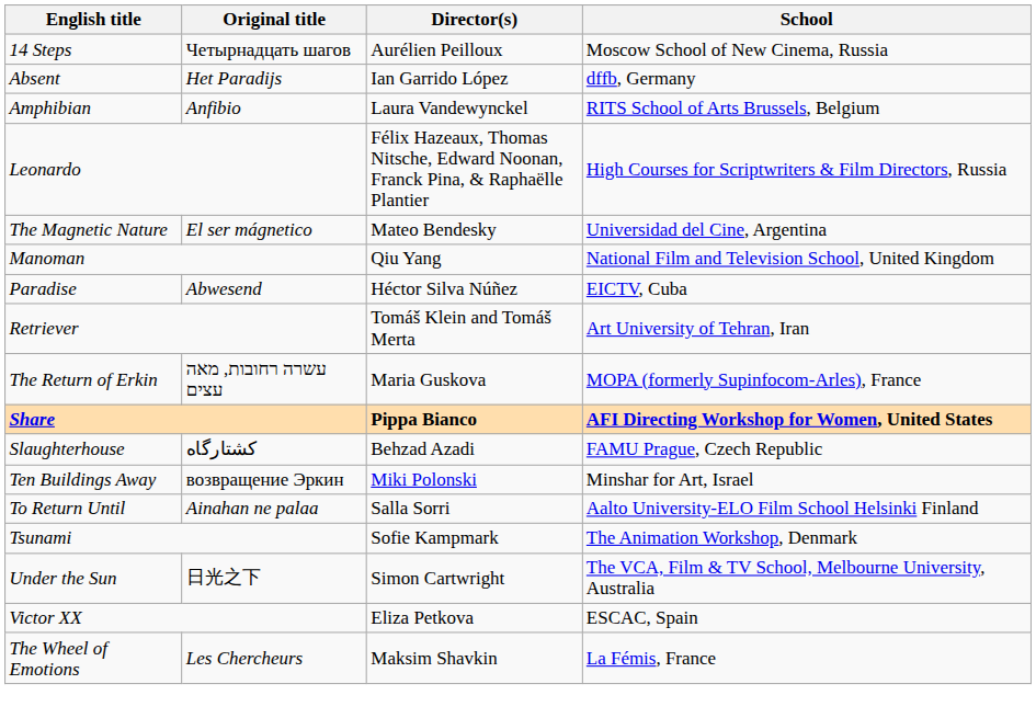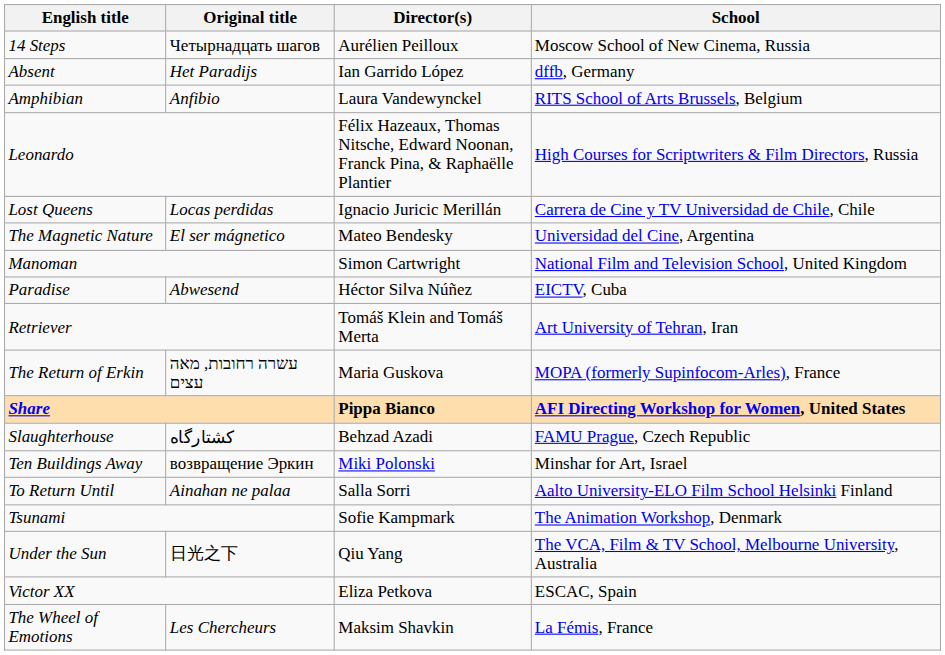 <table class="wikitable" style="width:100%;" cellpadding="5">
 <tr>
 <th scope="col">English title</th>
 <th scope="col">Original title</th>
 <th scope="col" width="21%">Director(s)</th>
 <th scope="col">School</th>
 </tr>
 <tr>
 <td><em>14 Steps</em></td>
 <td data-sort-value="Chetyrnadtsat">Четырнадцать шагов</td>
 <td data-sort-value="Peilloux">Aurélien Peilloux</td>
 <td>Moscow School of New Cinema, Russia</td>
 </tr>
 <tr>
 <td><em>Absent</em></td>
 <td data-sort-value="Paradijs"><em>Het Paradijs</em></td>
 <td data-sort-value="Lopez">Ian Garrido López</td>
 <td><a href='#'>dffb</a>, Germany</td>
 </tr>
 <tr>
 <td><em>Amphibian</em></td>
 <td><em>Anfibio</em></td>
 <td data-sort-value="Vandewynckel">Laura Vandewynckel</td>
 <td><a href='#'>RITS School of Arts Brussels</a>, Belgium</td>
 </tr>
 <tr>
 <td colspan=2><em>Leonardo</em></td>
 <td data-sort-value="Hazeaux">Félix Hazeaux, Thomas Nitsche, Edward Noonan, Franck Pina, & Raphaëlle Plantier</td>
 <td><a href='#'>High Courses for Scriptwriters & Film Directors</a>, Russia</td>
 </tr>
 <tr>
+<td><em>Lost Queens</em></td>
+<td><em>Locas perdidas</em></td>
+<td data-sort-value="Merillán">Ignacio Juricic Merillán</td>
+<td><a href='#'>Carrera de Cine y TV Universidad de Chile</a>, Chile</td>
+</tr>
+<tr>
 <td data-sort-value="Magnetic"><em>The Magnetic Nature</em></td>
 <td data-sort-value="ser"><em>El ser mágnetico</em></td>
 <td data-sort-value="Bendesky">Mateo Bendesky</td>
 <td><a href='#'>Universidad del Cine</a>, Argentina</td>
 </tr>
 <tr>
 <td colspan=2><em>Manoman</em></td>
-<td data-sort-value="Yang">Qiu Yang</td>
+<td data-sort-value="Cartwright">Simon Cartwright</td>
 <td><a href='#'>National Film and Television School</a>, United Kingdom</td>
 </tr>
 <tr>
 <td><em>Paradise</em></td>
 <td><em>Abwesend</em></td>
 <td data-sort-value="Nunez">Héctor Silva Núñez</td>
 <td><a href='#'>EICTV</a>, Cuba</td>
 </tr>
 <tr>
 <td colspan=2><em>Retriever</em></td>
 <td data-sort-value="Klein">Tomáš Klein and Tomáš Merta</td>
 <td><a href='#'>Art University of Tehran</a>, Iran</td>
 </tr>
 <tr>
 <td data-sort-value="Return"><em>The Return of Erkin</em></td>
 <td data-sort-value="Ten">עשרה רחובות, מאה עצים</td>
 <td data-sort-value="Guskova">Maria Guskova</td>
 <td><a href='#'>MOPA (formerly Supinfocom-Arles)</a>, France</td>
 </tr>
 <tr style="background:#FFDEAD;">
 <td colspan=2><em><a href='#'><strong>Share</strong></a></em></td>
 <td data-sort-value="Bianco"><strong>Pippa Bianco</strong></td>
 <td><strong><a href='#'>AFI Directing Workshop for Women</a>, United States</strong></td>
 </tr>
 <tr>
 <td><em>Slaughterhouse</em></td>
 <td data-sort-value="Koshtargah">کشتارگاه</td>
 <td data-sort-value="Azadi">Behzad Azadi</td>
 <td><a href='#'>FAMU Prague</a>, Czech Republic</td>
 </tr>
 <tr>
 <td><em>Ten Buildings Away</em></td>
 <td data-sort-value="Vozvrashenie">возвращение Эркин</td>
 <td data-sort-value="Polonski"><a href='#'>Miki Polonski</a></td>
 <td>Minshar for Art, Israel</td>
 </tr>
 <tr>
 <td><em>To Return Until</em></td>
 <td><em>Ainahan ne palaa</em></td>
 <td data-sort-value="Sorri">Salla Sorri</td>
 <td><a href='#'>Aalto University-ELO Film School Helsinki</a> Finland</td>
 </tr>
 <tr>
 <td colspan=2><em>Tsunami</em></td>
 <td data-sort-value="Kampmark">Sofie Kampmark</td>
 <td><a href='#'>The Animation Workshop</a>, Denmark</td>
 </tr>
 <tr>
 <td><em>Under the Sun</em></td>
 <td data-sort-value="Ri guang">日光之下</td>
-<td data-sort-value="Cartwright">Simon Cartwright</td>
+<td data-sort-value="Yang">Qiu Yang</td>
 <td><a href='#'>The VCA, Film & TV School, Melbourne University</a>, Australia</td>
 </tr>
 <tr>
 <td colspan=2><em>Victor XX</em></td>
 <td data-sort-value="Petkova">Eliza Petkova</td>
 <td>ESCAC, Spain</td>
 </tr>
 <tr>
 <td data-sort-value="Wheel"><em>The Wheel of Emotions</em></td>
 <td data-sort-value="Chercheurs"><em>Les Chercheurs</em></td>
 <td data-sort-value="Shavkin">Maksim Shavkin</td>
 <td><a href='#'>La Fémis</a>, France</td>
 </tr>
 </table>
